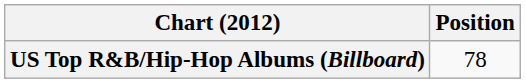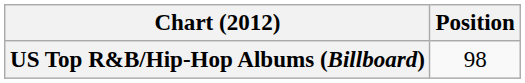 <table class="wikitable plainrowheaders" style="text-align:center">
 <tr>
 <th scope="col">Chart (2012)</th>
 <th scope="col">Position</th>
 </tr>
 <tr>
 <th scope="row">US Top R&B/Hip-Hop Albums (<em>Billboard</em>)</th>
-<td>78</td>
+<td>98</td>
 </tr>
 </table>
